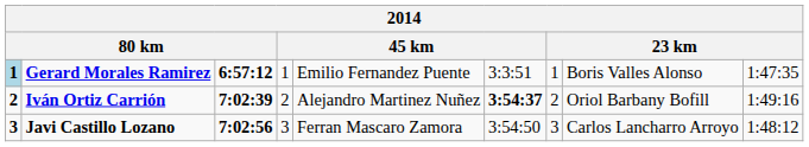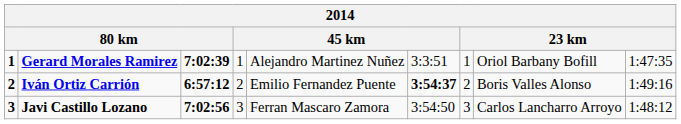 <table class="wikitable">
 <tr>
 <th colspan="9">2014</th>
 </tr>
 <tr>
 <th colspan="3">80 km</th>
 <th colspan="3">45 km</th>
 <th colspan="3">23 km</th>
 </tr>
 <tr>
-<td style="background: lightblue;"><strong>1</strong></td>
+<td><strong>1</strong></td>
 <td><strong><a href='#'>Gerard Morales Ramirez</a></strong></td>
-<td><strong>6:57:12</strong></td>
+<td><strong>7:02:39</strong></td>
 <td>1</td>
-<td>Emilio Fernandez Puente</td>
+<td>Alejandro Martinez Nuñez</td>
 <td>3:3:51</td>
 <td>1</td>
-<td>Boris Valles Alonso</td>
+<td>Oriol Barbany Bofill</td>
 <td>1:47:35</td>
 </tr>
 <tr>
 <td><strong>2</strong></td>
 <td><strong><a href='#'>Iván Ortiz Carrión</a></strong></td>
-<td><strong>7:02:39</strong></td>
+<td><strong>6:57:12</strong></td>
 <td>2</td>
-<td>Alejandro Martinez Nuñez</td>
+<td>Emilio Fernandez Puente</td>
 <td><strong>3:54:37</strong></td>
 <td>2</td>
-<td>Oriol Barbany Bofill</td>
+<td>Boris Valles Alonso</td>
 <td>1:49:16</td>
 </tr>
 <tr>
 <td><strong>3</strong></td>
 <td><strong>Javi Castillo Lozano</strong></td>
 <td><strong>7:02:56</strong></td>
 <td>3</td>
 <td>Ferran Mascaro Zamora</td>
 <td>3:54:50</td>
 <td>3</td>
 <td>Carlos Lancharro Arroyo</td>
 <td>1:48:12</td>
 </tr>
 </table>
